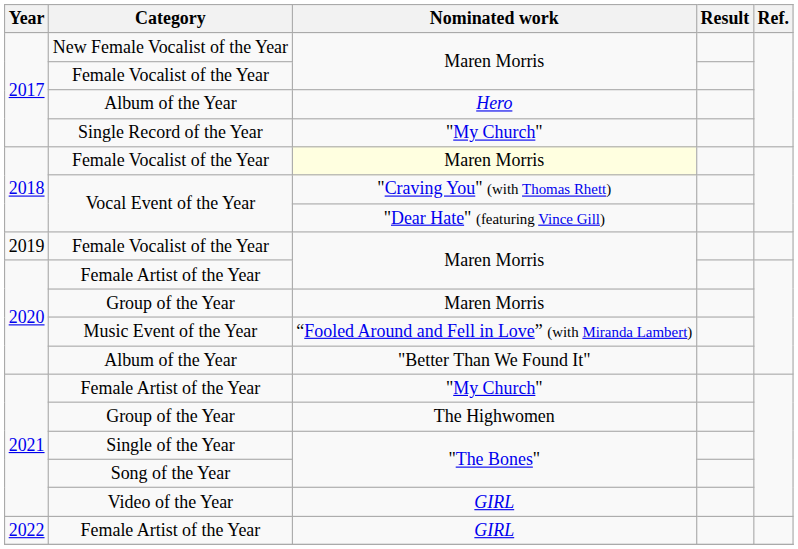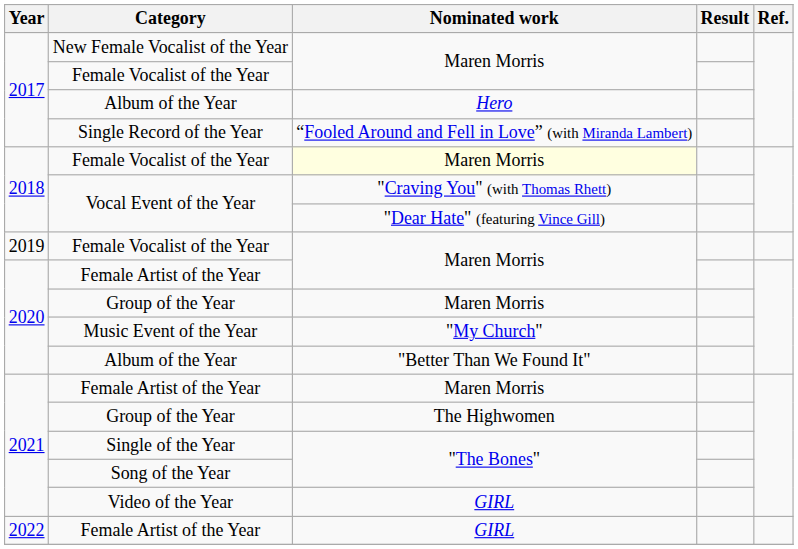 <table class="wikitable" style="text-align:center;">
 <tr>
 <th>Year</th>
 <th>Category</th>
 <th>Nominated work</th>
 <th>Result</th>
 <th>Ref.</th>
 </tr>
 <tr>
 <td rowspan="4"><a href='#'>2017</a></td>
 <td>New Female Vocalist of the Year</td>
 <td rowspan="2">Maren Morris</td>
 <td></td>
 <td rowspan="4"></td>
 </tr>
 <tr>
 <td>Female Vocalist of the Year</td>
 <td></td>
 </tr>
 <tr>
 <td>Album of the Year</td>
 <td><em><a href='#'>Hero</a></em></td>
 <td></td>
 </tr>
 <tr>
 <td>Single Record of the Year</td>
-<td>"<a href='#'>My Church</a>"</td>
+<td>“<a href='#'>Fooled Around and Fell in Love</a>” <small>(with <a href='#'>Miranda Lambert</a>)</small></td>
 <td></td>
 </tr>
 <tr>
 <td rowspan="3"><a href='#'>2018</a></td>
 <td>Female Vocalist of the Year</td>
 <td style="background: lightyellow;">Maren Morris</td>
 <td></td>
 <td rowspan="3"></td>
 </tr>
 <tr>
 <td rowspan="2">Vocal Event of the Year</td>
 <td>"<a href='#'>Craving You</a>" <small>(with <a href='#'>Thomas Rhett</a>)</small></td>
 <td></td>
 </tr>
 <tr>
 <td>"<a href='#'>Dear Hate</a>" <small>(featuring <a href='#'>Vince Gill</a>)</small></td>
 <td></td>
 </tr>
 <tr>
 <td>2019</td>
 <td>Female Vocalist of the Year</td>
 <td rowspan="2">Maren Morris</td>
 <td></td>
 <td></td>
 </tr>
 <tr>
 <td rowspan="4"><a href='#'>2020</a></td>
 <td>Female Artist of the Year</td>
 <td></td>
 <td rowspan="4"></td>
 </tr>
 <tr>
 <td>Group of the Year</td>
 <td>Maren Morris</td>
 <td></td>
 </tr>
 <tr>
 <td>Music Event of the Year</td>
-<td>“<a href='#'>Fooled Around and Fell in Love</a>” <small>(with <a href='#'>Miranda Lambert</a>)</small></td>
+<td>"<a href='#'>My Church</a>"</td>
 <td></td>
 </tr>
 <tr>
 <td>Album of the Year</td>
 <td>"Better Than We Found It"</td>
 <td></td>
 </tr>
 <tr>
 <td rowspan="5"><a href='#'>2021</a></td>
 <td>Female Artist of the Year</td>
-<td>"<a href='#'>My Church</a>"</td>
+<td>Maren Morris</td>
 <td></td>
 <td rowspan="5"></td>
 </tr>
 <tr>
 <td>Group of the Year</td>
 <td>The Highwomen</td>
 <td></td>
 </tr>
 <tr>
 <td>Single of the Year</td>
 <td rowspan="2">"<a href='#'>The Bones</a>"</td>
 <td></td>
 </tr>
 <tr>
 <td>Song of the Year</td>
 <td></td>
 </tr>
 <tr>
 <td>Video of the Year</td>
 <td><em><a href='#'>GIRL</a></em></td>
 <td></td>
 </tr>
 <tr>
 <td rowspan="1"><a href='#'>2022</a></td>
 <td>Female Artist of the Year</td>
 <td><em><a href='#'>GIRL</a></em></td>
 <td></td>
 <td></td>
 </tr>
 <tr>
 </tr>
 </table>
